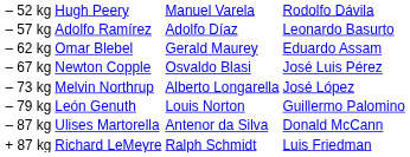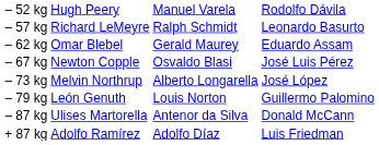 <table>
 <tr>
 <td align=center>– 52 kg</td>
 <td><a href='#'>Hugh Peery</a><br></td>
 <td><a href='#'>Manuel Varela</a><br></td>
 <td><a href='#'>Rodolfo Dávila</a><br></td>
 </tr>
 <tr>
 <td align=center>– 57 kg</td>
-<td><a href='#'>Adolfo Ramírez</a><br></td>
-<td><a href='#'>Adolfo Díaz</a><br></td>
+<td><a href='#'>Richard LeMeyre</a><br></td>
+<td><a href='#'>Ralph Schmidt</a><br></td>
 <td><a href='#'>Leonardo Basurto</a><br></td>
 </tr>
 <tr>
 <td align=center>– 62 kg</td>
 <td><a href='#'>Omar Blebel</a><br></td>
 <td><a href='#'>Gerald Maurey</a><br></td>
 <td><a href='#'>Eduardo Assam</a><br></td>
 </tr>
 <tr>
 <td align=center>– 67 kg</td>
 <td><a href='#'>Newton Copple</a><br></td>
 <td><a href='#'>Osvaldo Blasi</a><br></td>
 <td><a href='#'>José Luis Pérez</a><br></td>
 </tr>
 <tr>
 <td align=center>– 73 kg</td>
 <td><a href='#'>Melvin Northrup</a><br></td>
 <td><a href='#'>Alberto Longarella</a><br></td>
 <td><a href='#'>José López</a><br></td>
 </tr>
 <tr>
 <td align=center>– 79 kg</td>
 <td><a href='#'>León Genuth</a><br></td>
 <td><a href='#'>Louis Norton</a><br></td>
 <td><a href='#'>Guillermo Palomino</a><br></td>
 </tr>
 <tr>
 <td align=center>– 87 kg</td>
 <td><a href='#'>Ulises Martorella</a><br></td>
 <td><a href='#'>Antenor da Silva</a><br></td>
 <td><a href='#'>Donald McCann</a><br></td>
 </tr>
 <tr>
 <td align=center>+ 87 kg</td>
-<td><a href='#'>Richard LeMeyre</a><br></td>
-<td><a href='#'>Ralph Schmidt</a><br></td>
+<td><a href='#'>Adolfo Ramírez</a><br></td>
+<td><a href='#'>Adolfo Díaz</a><br></td>
 <td><a href='#'>Luis Friedman</a><br></td>
 </tr>
 </table>
